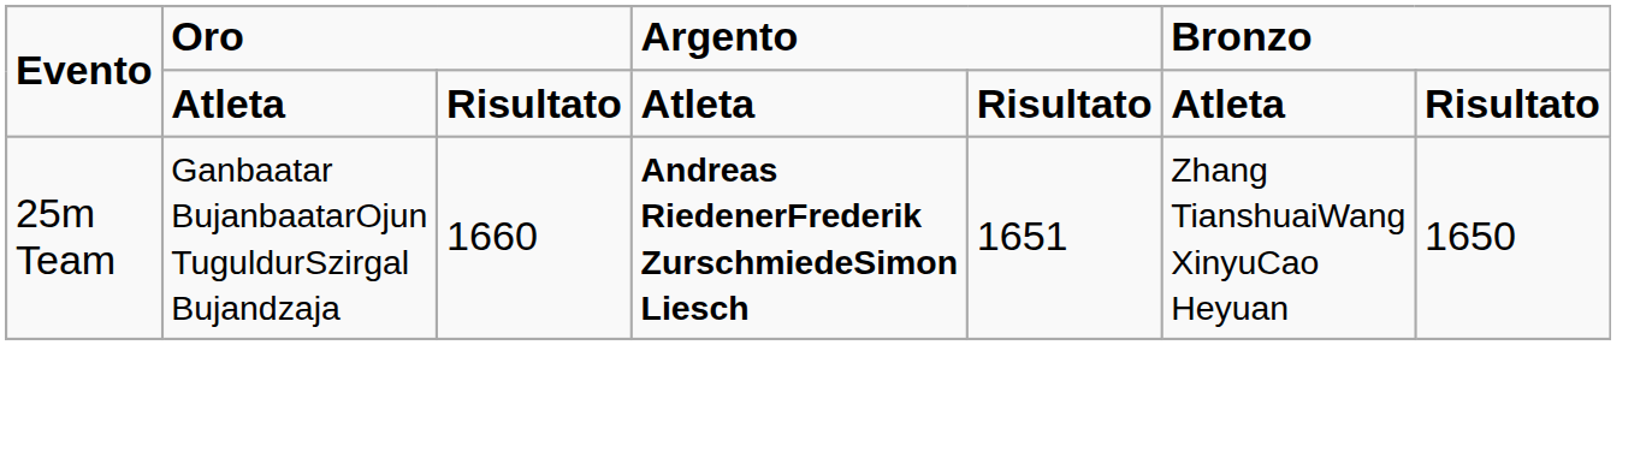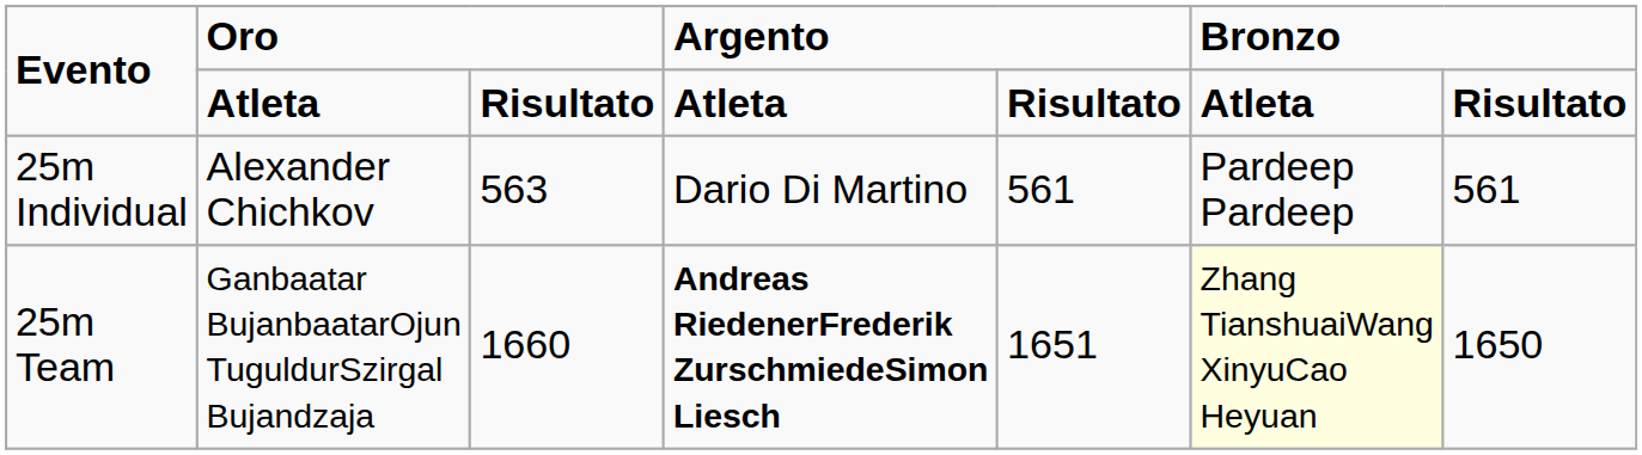 <table class="wikitable">
 <tr>
 <td rowspan="2"><strong>Evento</strong></td>
 <td colspan="2"><strong>Oro</strong></td>
 <td colspan="2"><strong>Argento</strong></td>
 <td colspan="2"><strong>Bronzo</strong></td>
 </tr>
 <tr>
 <td><strong>Atleta</strong></td>
 <td><strong>Risultato</strong></td>
 <td><strong>Atleta</strong></td>
 <td><strong>Risultato</strong></td>
 <td><strong>Atleta</strong></td>
 <td><strong>Risultato</strong></td>
 </tr>
 <tr>
+<td>25m Individual</td>
+<td> Alexander Chichkov</td>
+<td>563</td>
+<td> Dario Di Martino</td>
+<td>561</td>
+<td> Pardeep Pardeep</td>
+<td>561</td>
+</tr>
+<tr>
 <td>25m Team</td>
 <td><small>Ganbaatar Bujanbaatar</small><small>Ojun Tuguldur</small><small>Szirgal Bujandzaja</small></td>
 <td>1660</td>
 <td><strong><small>Andreas Riedener</small><small>Frederik Zurschmiede</small><small>Simon Liesch</small></strong></td>
 <td>1651</td>
-<td><small>Zhang Tianshuai</small><small>Wang Xinyu</small><small>Cao Heyuan</small></td>
+<td style="background: lightyellow;"><small>Zhang Tianshuai</small><small>Wang Xinyu</small><small>Cao Heyuan</small></td>
 <td>1650</td>
 </tr>
 </table>
